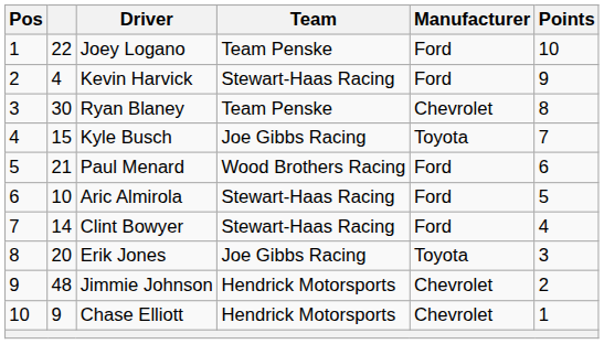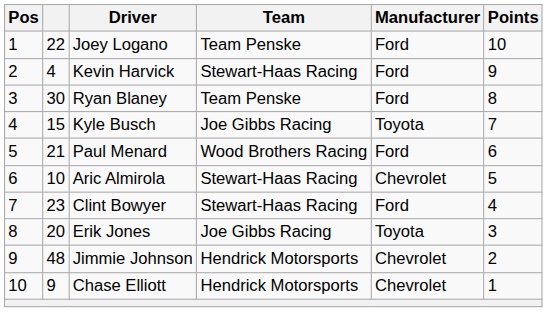 <table class="wikitable" style="font-size:98%">
 <tr>
 <th>Pos</th>
 <th></th>
 <th>Driver</th>
 <th>Team</th>
 <th>Manufacturer</th>
 <th>Points</th>
 </tr>
 <tr>
 <td>1</td>
 <td>22</td>
 <td>Joey Logano</td>
 <td>Team Penske</td>
 <td>Ford</td>
 <td>10</td>
 </tr>
 <tr>
 <td>2</td>
 <td>4</td>
 <td>Kevin Harvick</td>
 <td>Stewart-Haas Racing</td>
 <td>Ford</td>
 <td>9</td>
 </tr>
 <tr>
 <td>3</td>
 <td>30</td>
 <td>Ryan Blaney</td>
 <td>Team Penske</td>
-<td>Chevrolet</td>
+<td>Ford</td>
 <td>8</td>
 </tr>
 <tr>
 <td>4</td>
 <td>15</td>
 <td>Kyle Busch</td>
 <td>Joe Gibbs Racing</td>
 <td>Toyota</td>
 <td>7</td>
 </tr>
 <tr>
 <td>5</td>
 <td>21</td>
 <td>Paul Menard</td>
 <td>Wood Brothers Racing</td>
 <td>Ford</td>
 <td>6</td>
 </tr>
 <tr>
 <td>6</td>
 <td>10</td>
 <td>Aric Almirola</td>
 <td>Stewart-Haas Racing</td>
-<td>Ford</td>
+<td>Chevrolet</td>
 <td>5</td>
 </tr>
 <tr>
 <td>7</td>
-<td>14</td>
+<td>23</td>
 <td>Clint Bowyer</td>
 <td>Stewart-Haas Racing</td>
 <td>Ford</td>
 <td>4</td>
 </tr>
 <tr>
 <td>8</td>
 <td>20</td>
 <td>Erik Jones</td>
 <td>Joe Gibbs Racing</td>
 <td>Toyota</td>
 <td>3</td>
 </tr>
 <tr>
 <td>9</td>
 <td>48</td>
 <td>Jimmie Johnson</td>
 <td>Hendrick Motorsports</td>
 <td>Chevrolet</td>
 <td>2</td>
 </tr>
 <tr>
 <td>10</td>
 <td>9</td>
 <td>Chase Elliott</td>
 <td>Hendrick Motorsports</td>
 <td>Chevrolet</td>
 <td>1</td>
 </tr>
 <tr>
 <th colspan="6"></th>
 </tr>
 </table>
